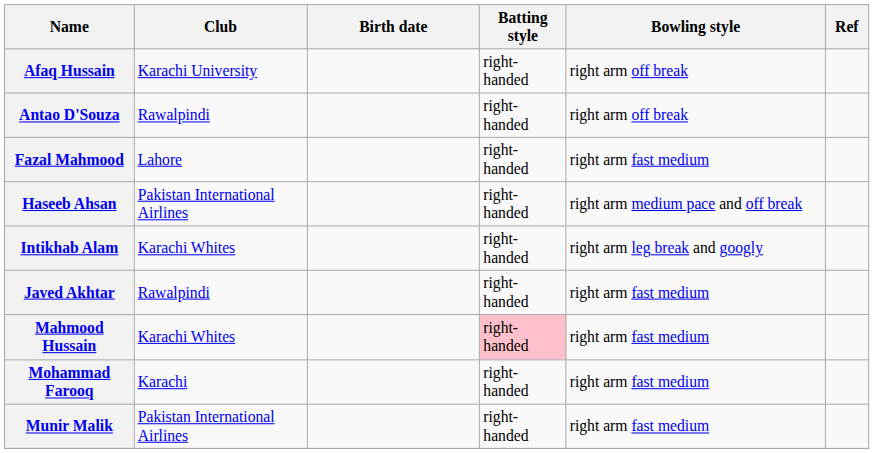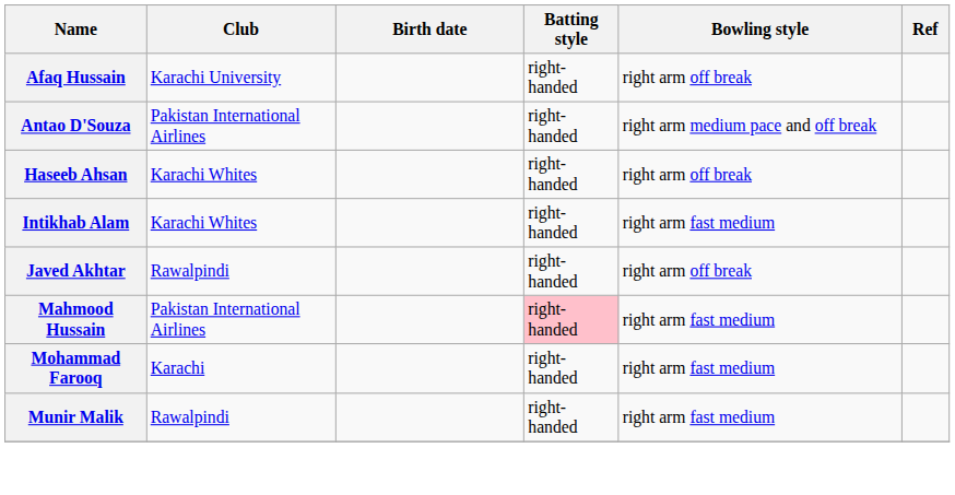 <table class="wikitable plainrowheaders" style="font-size:95%; width:95%;">
 <tr>
 <th scope="col" width="15%">Name</th>
 <th scope="col" width="20%">Club</th>
 <th scope="col" width="20%">Birth date</th>
 <th scope="col" width="10%">Batting style</th>
 <th scope="col" width="30%">Bowling style</th>
 <th scope="col" width="5%">Ref</th>
 </tr>
 <tr>
 <th scope="row"><a href='#'>Afaq Hussain</a></th>
 <td><a href='#'>Karachi University</a></td>
 <td></td>
 <td>right-handed</td>
 <td>right arm <a href='#'>off break</a></td>
 <td></td>
 </tr>
 <tr>
 <th scope="row"><a href='#'>Antao D'Souza</a></th>
+<td><a href='#'>Pakistan International Airlines</a></td>
+<td></td>
+<td>right-handed</td>
+<td>right arm <a href='#'>medium pace</a> and <a href='#'>off break</a></td>
+<td></td>
+</tr>
+<tr>
+<th scope="row"><a href='#'>Haseeb Ahsan</a></th>
+<td><a href='#'>Karachi Whites</a></td>
+<td></td>
+<td>right-handed</td>
+<td>right arm <a href='#'>off break</a></td>
+<td></td>
+</tr>
+<tr>
+<th scope="row"><a href='#'>Intikhab Alam</a></th>
+<td><a href='#'>Karachi Whites</a></td>
+<td></td>
+<td>right-handed</td>
+<td>right arm <a href='#'>fast medium</a></td>
+<td></td>
+</tr>
+<tr>
+<th scope="row"><a href='#'>Javed Akhtar</a></th>
 <td><a href='#'>Rawalpindi</a></td>
 <td></td>
 <td>right-handed</td>
 <td>right arm <a href='#'>off break</a></td>
 <td></td>
 </tr>
 <tr>
-<th scope="row"><a href='#'>Fazal Mahmood</a></th>
-<td><a href='#'>Lahore</a></td>
-<td></td>
-<td>right-handed</td>
-<td>right arm <a href='#'>fast medium</a></td>
-<td></td>
-</tr>
-<tr>
-<th scope="row"><a href='#'>Haseeb Ahsan</a></th>
+<th scope="row"><a href='#'>Mahmood Hussain</a></th>
 <td><a href='#'>Pakistan International Airlines</a></td>
-<td></td>
-<td>right-handed</td>
-<td>right arm <a href='#'>medium pace</a> and <a href='#'>off break</a></td>
-<td></td>
-</tr>
-<tr>
-<th scope="row"><a href='#'>Intikhab Alam</a></th>
-<td><a href='#'>Karachi Whites</a></td>
-<td></td>
-<td>right-handed</td>
-<td>right arm <a href='#'>leg break</a> and <a href='#'>googly</a></td>
-<td></td>
-</tr>
-<tr>
-<th scope="row"><a href='#'>Javed Akhtar</a></th>
-<td><a href='#'>Rawalpindi</a></td>
-<td></td>
-<td>right-handed</td>
-<td>right arm <a href='#'>fast medium</a></td>
-<td></td>
-</tr>
-<tr>
-<th scope="row"><a href='#'>Mahmood Hussain</a></th>
-<td><a href='#'>Karachi Whites</a></td>
 <td></td>
 <td style="background: pink;">right-handed</td>
 <td>right arm <a href='#'>fast medium</a></td>
 <td></td>
 </tr>
 <tr>
 <th scope="row"><a href='#'>Mohammad Farooq</a></th>
 <td><a href='#'>Karachi</a></td>
 <td></td>
 <td>right-handed</td>
 <td>right arm <a href='#'>fast medium</a></td>
 <td></td>
 </tr>
 <tr>
 <th scope="row"><a href='#'>Munir Malik</a></th>
-<td><a href='#'>Pakistan International Airlines</a></td>
+<td><a href='#'>Rawalpindi</a></td>
 <td></td>
 <td>right-handed</td>
 <td>right arm <a href='#'>fast medium</a></td>
 <td></td>
 </tr>
 <tr>
 </tr>
 </table>
